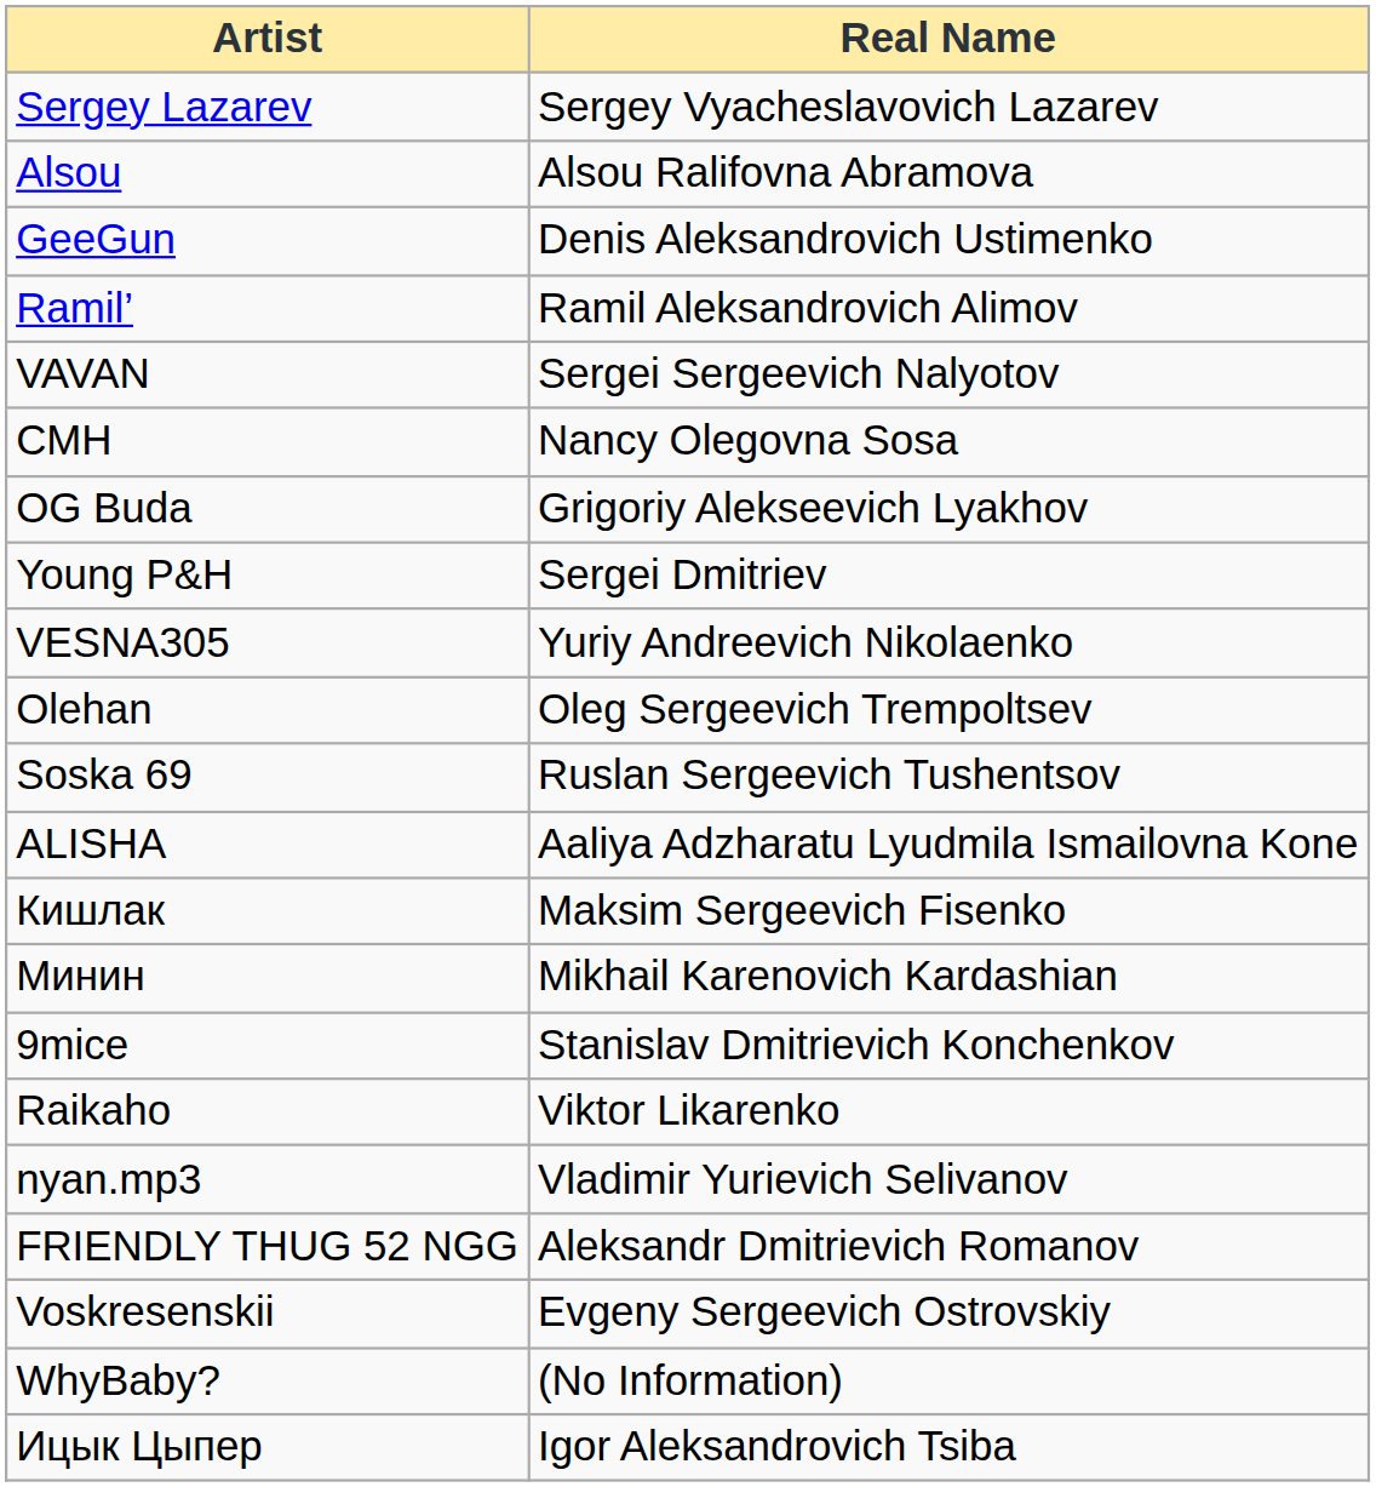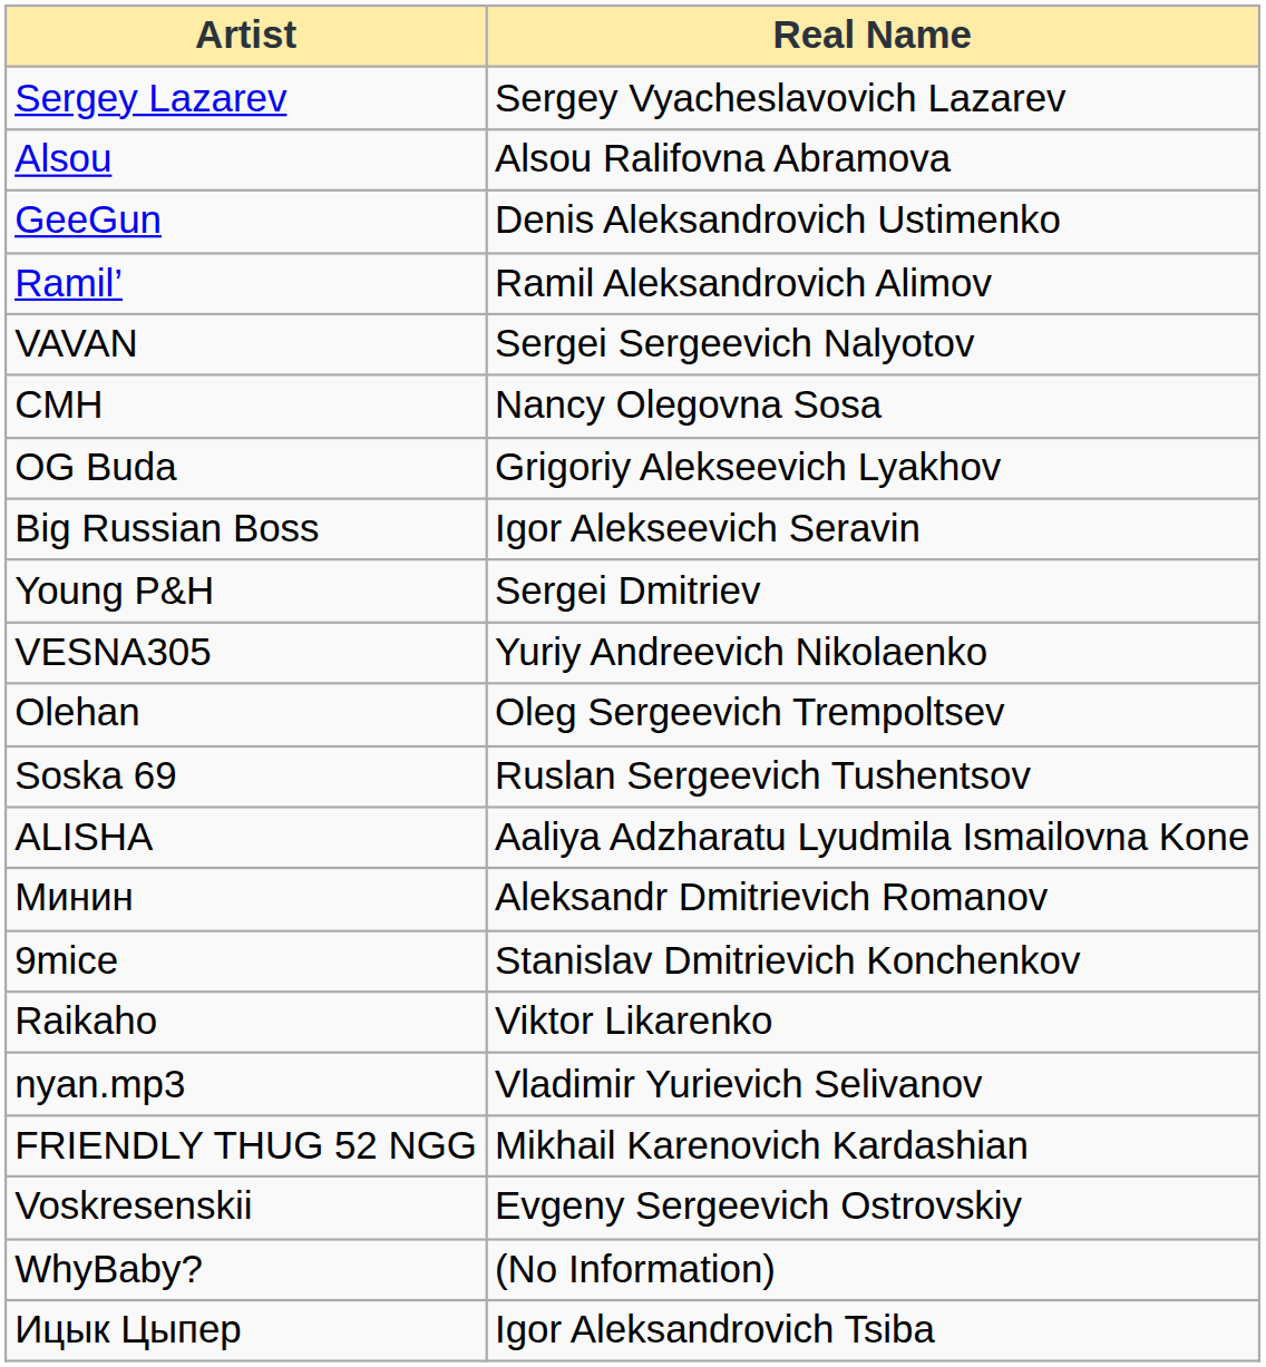 <table class="wikitable sortable">
 <tr>
 <th style="background:#ffeca7; color:#2a323b">Artist</th>
 <th style="background:#ffeca7; color:#2a323b">Real Name</th>
 </tr>
 <tr>
 <td><a href='#'>Sergey Lazarev</a></td>
 <td>Sergey Vyacheslavovich Lazarev</td>
 </tr>
 <tr>
 <td><a href='#'>Alsou</a></td>
 <td>Alsou Ralifovna Abramova</td>
 </tr>
 <tr>
 <td><a href='#'>GeeGun</a></td>
 <td>Denis Aleksandrovich Ustimenko</td>
 </tr>
 <tr>
 <td><a href='#'>Ramil’</a></td>
 <td>Ramil Aleksandrovich Alimov</td>
 </tr>
 <tr>
 <td>VAVAN</td>
 <td>Sergei Sergeevich Nalyotov</td>
 </tr>
 <tr>
 <td>CMH</td>
 <td>Nancy Olegovna Sosa</td>
 </tr>
 <tr>
 <td>OG Buda</td>
 <td>Grigoriy Alekseevich Lyakhov</td>
 </tr>
 <tr>
+<td>Big Russian Boss</td>
+<td>Igor Alekseevich Seravin</td>
+</tr>
+<tr>
 <td>Young P&H</td>
 <td>Sergei Dmitriev</td>
 </tr>
 <tr>
 <td>VESNA305</td>
 <td>Yuriy Andreevich Nikolaenko</td>
 </tr>
 <tr>
 <td>Olehan</td>
 <td>Oleg Sergeevich Trempoltsev</td>
 </tr>
 <tr>
 <td>Soska 69</td>
 <td>Ruslan Sergeevich Tushentsov</td>
 </tr>
 <tr>
 <td>ALISHA</td>
 <td>Aaliya Adzharatu Lyudmila Ismailovna Kone</td>
 </tr>
 <tr>
-<td>Кишлак</td>
-<td>Maksim Sergeevich Fisenko</td>
-</tr>
-<tr>
 <td>Минин</td>
-<td>Mikhail Karenovich Kardashian</td>
+<td>Aleksandr Dmitrievich Romanov</td>
 </tr>
 <tr>
 <td>9mice</td>
 <td>Stanislav Dmitrievich Konchenkov</td>
 </tr>
 <tr>
 <td>Raikaho</td>
 <td>Viktor Likarenko</td>
 </tr>
 <tr>
 <td>nyan.mp3</td>
 <td>Vladimir Yurievich Selivanov</td>
 </tr>
 <tr>
 <td>FRIENDLY THUG 52 NGG</td>
-<td>Aleksandr Dmitrievich Romanov</td>
+<td>Mikhail Karenovich Kardashian</td>
 </tr>
 <tr>
 <td>Voskresenskii</td>
 <td>Evgeny Sergeevich Ostrovskiy</td>
 </tr>
 <tr>
 <td>WhyBaby?</td>
 <td>(No Information)</td>
 </tr>
 <tr>
 <td>Ицык Цыпер</td>
 <td>Igor Aleksandrovich Tsiba</td>
 </tr>
 </table>
